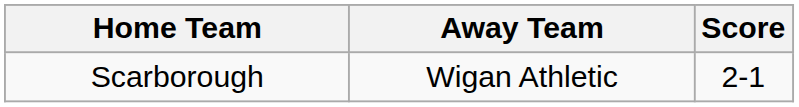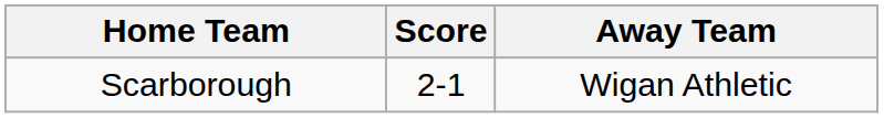 <table class="wikitable" style="text-align:center;">
 <tr>
 <th width=175>Home Team</th>
+<th width=20>Score</th>
 <th width=175>Away Team</th>
-<th width=20>Score</th>
 </tr>
 <tr>
 <td>Scarborough</td>
+<td>2-1</td>
 <td>Wigan Athletic</td>
-<td>2-1</td>
 </tr>
 </table>
